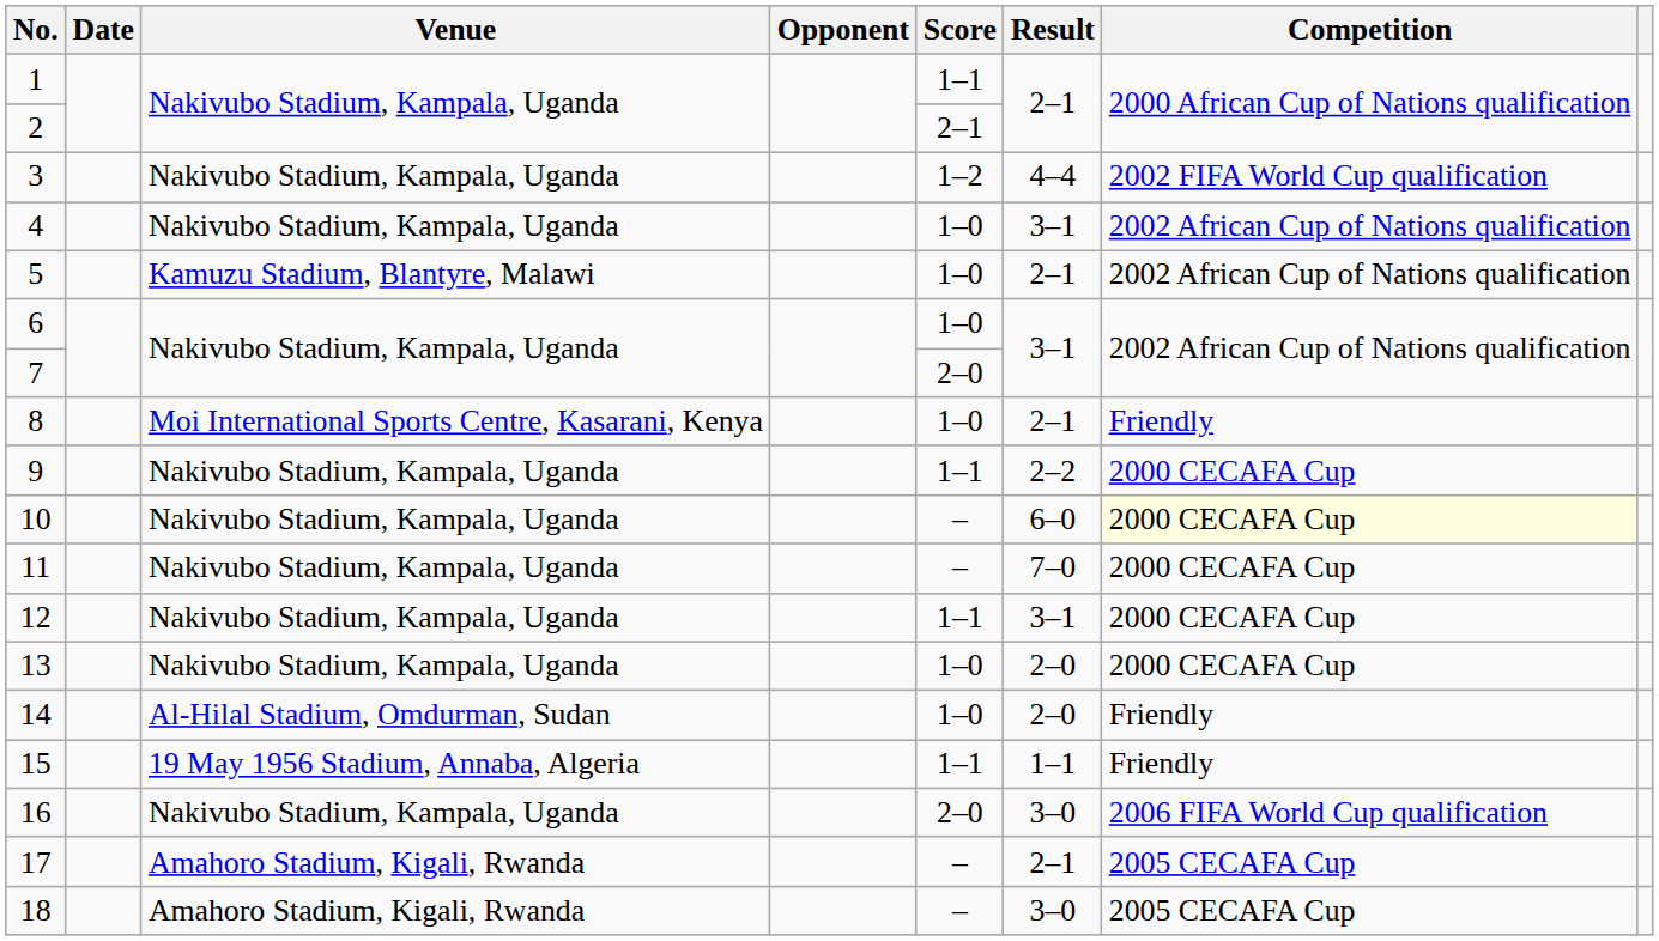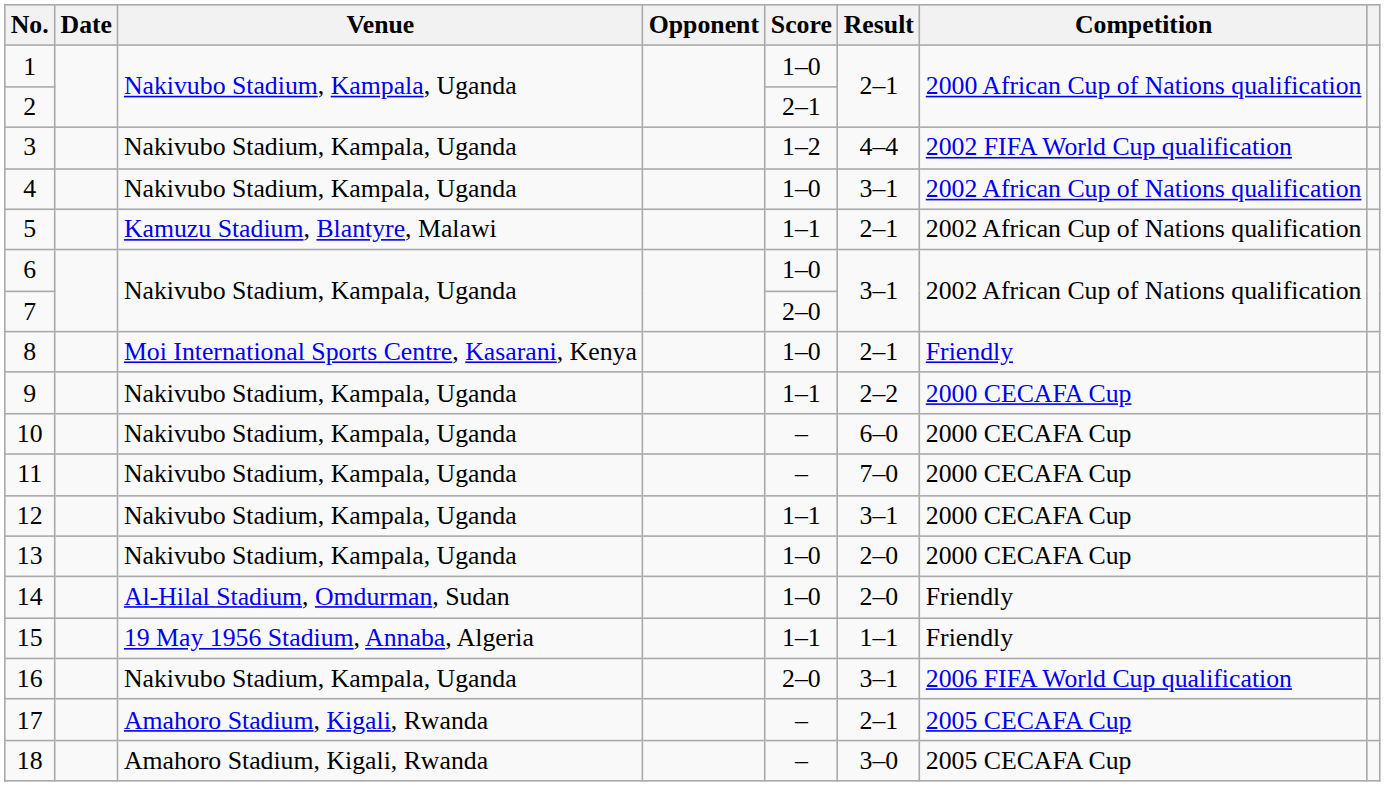 <table class="wikitable sortable">
 <tr>
 <th scope="col">No.</th>
 <th scope="col">Date</th>
 <th scope="col">Venue</th>
 <th scope="col">Opponent</th>
 <th scope="col">Score</th>
 <th scope="col">Result</th>
 <th scope="col">Competition</th>
 <th scope="col" class="unsortable"></th>
 </tr>
 <tr>
 <td style="text-align:center">1</td>
 <td rowspan="2"></td>
 <td rowspan="2"><a href='#'>Nakivubo Stadium</a>, <a href='#'>Kampala</a>, Uganda</td>
 <td rowspan="2"></td>
-<td style="text-align:center">1–1</td>
+<td style="text-align:center">1–0</td>
 <td rowspan="2" style="text-align:center">2–1</td>
 <td rowspan="2"><a href='#'>2000 African Cup of Nations qualification</a></td>
 <td rowspan="2"></td>
 </tr>
 <tr>
 <td style="text-align:center">2</td>
 <td style="text-align:center">2–1</td>
 </tr>
 <tr>
 <td style="text-align:center">3</td>
 <td></td>
 <td>Nakivubo Stadium, Kampala, Uganda</td>
 <td></td>
 <td style="text-align:center">1–2</td>
 <td style="text-align:center">4–4</td>
 <td><a href='#'>2002 FIFA World Cup qualification</a></td>
 <td></td>
 </tr>
 <tr>
 <td style="text-align:center">4</td>
 <td></td>
 <td>Nakivubo Stadium, Kampala, Uganda</td>
 <td></td>
 <td style="text-align:center">1–0</td>
 <td style="text-align:center">3–1</td>
 <td><a href='#'>2002 African Cup of Nations qualification</a></td>
 <td></td>
 </tr>
 <tr>
 <td style="text-align:center">5</td>
 <td></td>
 <td><a href='#'>Kamuzu Stadium</a>, <a href='#'>Blantyre</a>, Malawi</td>
 <td></td>
-<td style="text-align:center">1–0</td>
+<td style="text-align:center">1–1</td>
 <td style="text-align:center">2–1</td>
 <td>2002 African Cup of Nations qualification</td>
 <td></td>
 </tr>
 <tr>
 <td style="text-align:center">6</td>
 <td rowspan="2"></td>
 <td rowspan="2">Nakivubo Stadium, Kampala, Uganda</td>
 <td rowspan="2"></td>
 <td style="text-align:center">1–0</td>
 <td rowspan="2" style="text-align:center">3–1</td>
 <td rowspan="2">2002 African Cup of Nations qualification</td>
 <td rowspan="2"></td>
 </tr>
 <tr>
 <td style="text-align:center">7</td>
 <td style="text-align:center">2–0</td>
 </tr>
 <tr>
 <td style="text-align:center">8</td>
 <td></td>
 <td><a href='#'>Moi International Sports Centre</a>, <a href='#'>Kasarani</a>, Kenya</td>
 <td></td>
 <td style="text-align:center">1–0</td>
 <td style="text-align:center">2–1</td>
 <td><a href='#'>Friendly</a></td>
 <td></td>
 </tr>
 <tr>
 <td style="text-align:center">9</td>
 <td></td>
 <td>Nakivubo Stadium, Kampala, Uganda</td>
 <td></td>
 <td style="text-align:center">1–1</td>
 <td style="text-align:center">2–2</td>
 <td><a href='#'>2000 CECAFA Cup</a></td>
 <td></td>
 </tr>
 <tr>
 <td style="text-align:center">10</td>
 <td></td>
 <td>Nakivubo Stadium, Kampala, Uganda</td>
 <td></td>
 <td style="text-align:center">–</td>
 <td style="text-align:center">6–0</td>
-<td style="background: lightyellow;">2000 CECAFA Cup</td>
+<td>2000 CECAFA Cup</td>
 <td></td>
 </tr>
 <tr>
 <td style="text-align:center">11</td>
 <td></td>
 <td>Nakivubo Stadium, Kampala, Uganda</td>
 <td></td>
 <td style="text-align:center">–</td>
 <td style="text-align:center">7–0</td>
 <td>2000 CECAFA Cup</td>
 <td></td>
 </tr>
 <tr>
 <td style="text-align:center">12</td>
 <td></td>
 <td>Nakivubo Stadium, Kampala, Uganda</td>
 <td></td>
 <td style="text-align:center">1–1</td>
 <td style="text-align:center">3–1</td>
 <td>2000 CECAFA Cup</td>
 <td></td>
 </tr>
 <tr>
 <td style="text-align:center">13</td>
 <td></td>
 <td>Nakivubo Stadium, Kampala, Uganda</td>
 <td></td>
 <td style="text-align:center">1–0</td>
 <td style="text-align:center">2–0</td>
 <td>2000 CECAFA Cup</td>
 <td></td>
 </tr>
 <tr>
 <td style="text-align:center">14</td>
 <td></td>
 <td><a href='#'>Al-Hilal Stadium</a>, <a href='#'>Omdurman</a>, Sudan</td>
 <td></td>
 <td style="text-align:center">1–0</td>
 <td style="text-align:center">2–0</td>
 <td>Friendly</td>
 <td></td>
 </tr>
 <tr>
 <td style="text-align:center">15</td>
 <td></td>
 <td><a href='#'>19 May 1956 Stadium</a>, <a href='#'>Annaba</a>, Algeria</td>
 <td></td>
 <td style="text-align:center">1–1</td>
 <td style="text-align:center">1–1</td>
 <td>Friendly</td>
 <td></td>
 </tr>
 <tr>
 <td style="text-align:center">16</td>
 <td></td>
 <td>Nakivubo Stadium, Kampala, Uganda</td>
 <td></td>
 <td style="text-align:center">2–0</td>
-<td style="text-align:center">3–0</td>
+<td style="text-align:center">3–1</td>
 <td><a href='#'>2006 FIFA World Cup qualification</a></td>
 <td></td>
 </tr>
 <tr>
 <td style="text-align:center">17</td>
 <td></td>
 <td><a href='#'>Amahoro Stadium</a>, <a href='#'>Kigali</a>, Rwanda</td>
 <td></td>
 <td style="text-align:center">–</td>
 <td style="text-align:center">2–1</td>
 <td><a href='#'>2005 CECAFA Cup</a></td>
 <td></td>
 </tr>
 <tr>
 <td style="text-align:center">18</td>
 <td></td>
 <td>Amahoro Stadium, Kigali, Rwanda</td>
 <td></td>
 <td style="text-align:center">–</td>
 <td style="text-align:center">3–0</td>
 <td>2005 CECAFA Cup</td>
 <td></td>
 </tr>
 </table>
